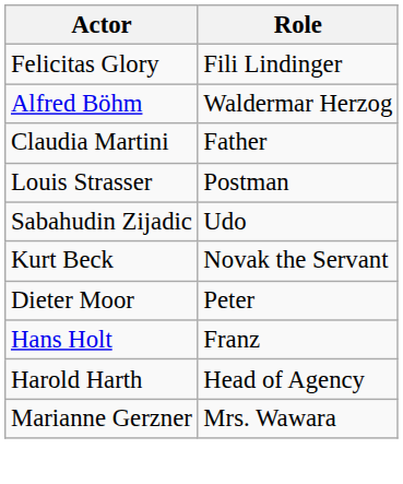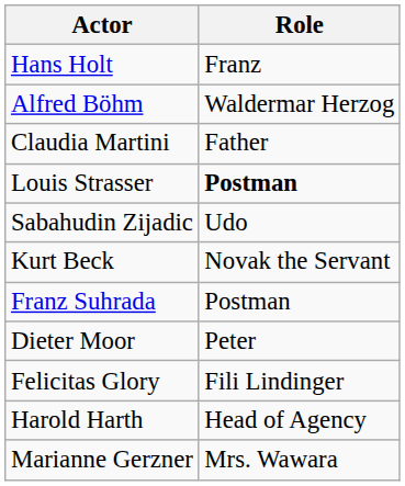 <table class="wikitable">
 <tr>
 <th>Actor</th>
 <th>Role</th>
 </tr>
 <tr>
-<td>Felicitas Glory</td>
-<td>Fili Lindinger</td>
+<td><a href='#'>Hans Holt</a></td>
+<td>Franz</td>
 </tr>
 <tr>
 <td><a href='#'>Alfred Böhm</a></td>
 <td>Waldermar Herzog</td>
 </tr>
 <tr>
 <td>Claudia Martini</td>
 <td>Father</td>
 </tr>
 <tr>
 <td>Louis Strasser</td>
-<td>Postman</td>
+<td><strong>Postman</strong></td>
 </tr>
 <tr>
 <td>Sabahudin Zijadic</td>
 <td>Udo</td>
 </tr>
 <tr>
 <td>Kurt Beck</td>
 <td>Novak the Servant</td>
 </tr>
 <tr>
+<td><a href='#'>Franz Suhrada</a></td>
+<td>Postman</td>
+</tr>
+<tr>
 <td>Dieter Moor</td>
 <td>Peter</td>
 </tr>
 <tr>
-<td><a href='#'>Hans Holt</a></td>
-<td>Franz</td>
+<td>Felicitas Glory</td>
+<td>Fili Lindinger</td>
 </tr>
 <tr>
 <td>Harold Harth</td>
 <td>Head of Agency</td>
 </tr>
 <tr>
 <td>Marianne Gerzner</td>
 <td>Mrs. Wawara</td>
 </tr>
 </table>
